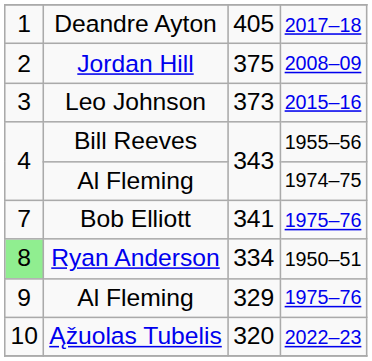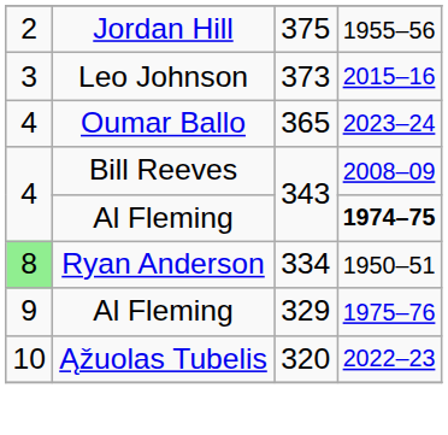 <table class="wikitable" style="text-align: center;">
 <tr>
-</tr>
-<tr>
-<td>1</td>
-<td>Deandre Ayton</td>
-<td>405</td>
-<td style="font-size:80%;"><a href='#'>2017–18</a></td>
 </tr>
 <tr>
 <td>2</td>
 <td><a href='#'>Jordan Hill</a></td>
 <td>375</td>
-<td style="font-size:80%;"><a href='#'>2008–09</a></td>
+<td style="font-size:80%;">1955–56</td>
 </tr>
 <tr>
 <td>3</td>
 <td>Leo Johnson</td>
 <td>373</td>
 <td style="font-size:80%;"><a href='#'>2015–16</a></td>
 </tr>
 <tr>
+<td>4</td>
+<td><a href='#'>Oumar Ballo</a></td>
+<td>365</td>
+<td style="font-size:80%;"><a href='#'>2023–24</a></td>
+</tr>
+<tr>
 <td rowspan=2>4</td>
 <td>Bill Reeves</td>
 <td rowspan=2>343</td>
-<td style="font-size:80%;">1955–56</td>
+<td style="font-size:80%;"><a href='#'>2008–09</a></td>
 </tr>
 <tr>
 <td>Al Fleming</td>
-<td style="font-size:80%;">1974–75</td>
-</tr>
-<tr>
-<td>7</td>
-<td>Bob Elliott</td>
-<td>341</td>
-<td style="font-size:80%;"><a href='#'>1975–76</a></td>
+<td style="font-size:80%;"><strong>1974–75</strong></td>
 </tr>
 <tr>
 <td style="background: lightgreen;">8</td>
 <td><a href='#'>Ryan Anderson</a></td>
 <td>334</td>
 <td style="font-size:80%;">1950–51</td>
 </tr>
 <tr>
 <td>9</td>
 <td>Al Fleming</td>
 <td>329</td>
 <td style="font-size:80%;"><a href='#'>1975–76</a></td>
 </tr>
 <tr>
 <td>10</td>
 <td><a href='#'>Ąžuolas Tubelis</a></td>
 <td>320</td>
 <td style="font-size:80%;"><a href='#'>2022–23</a></td>
 </tr>
 <tr>
 </tr>
 </table>
